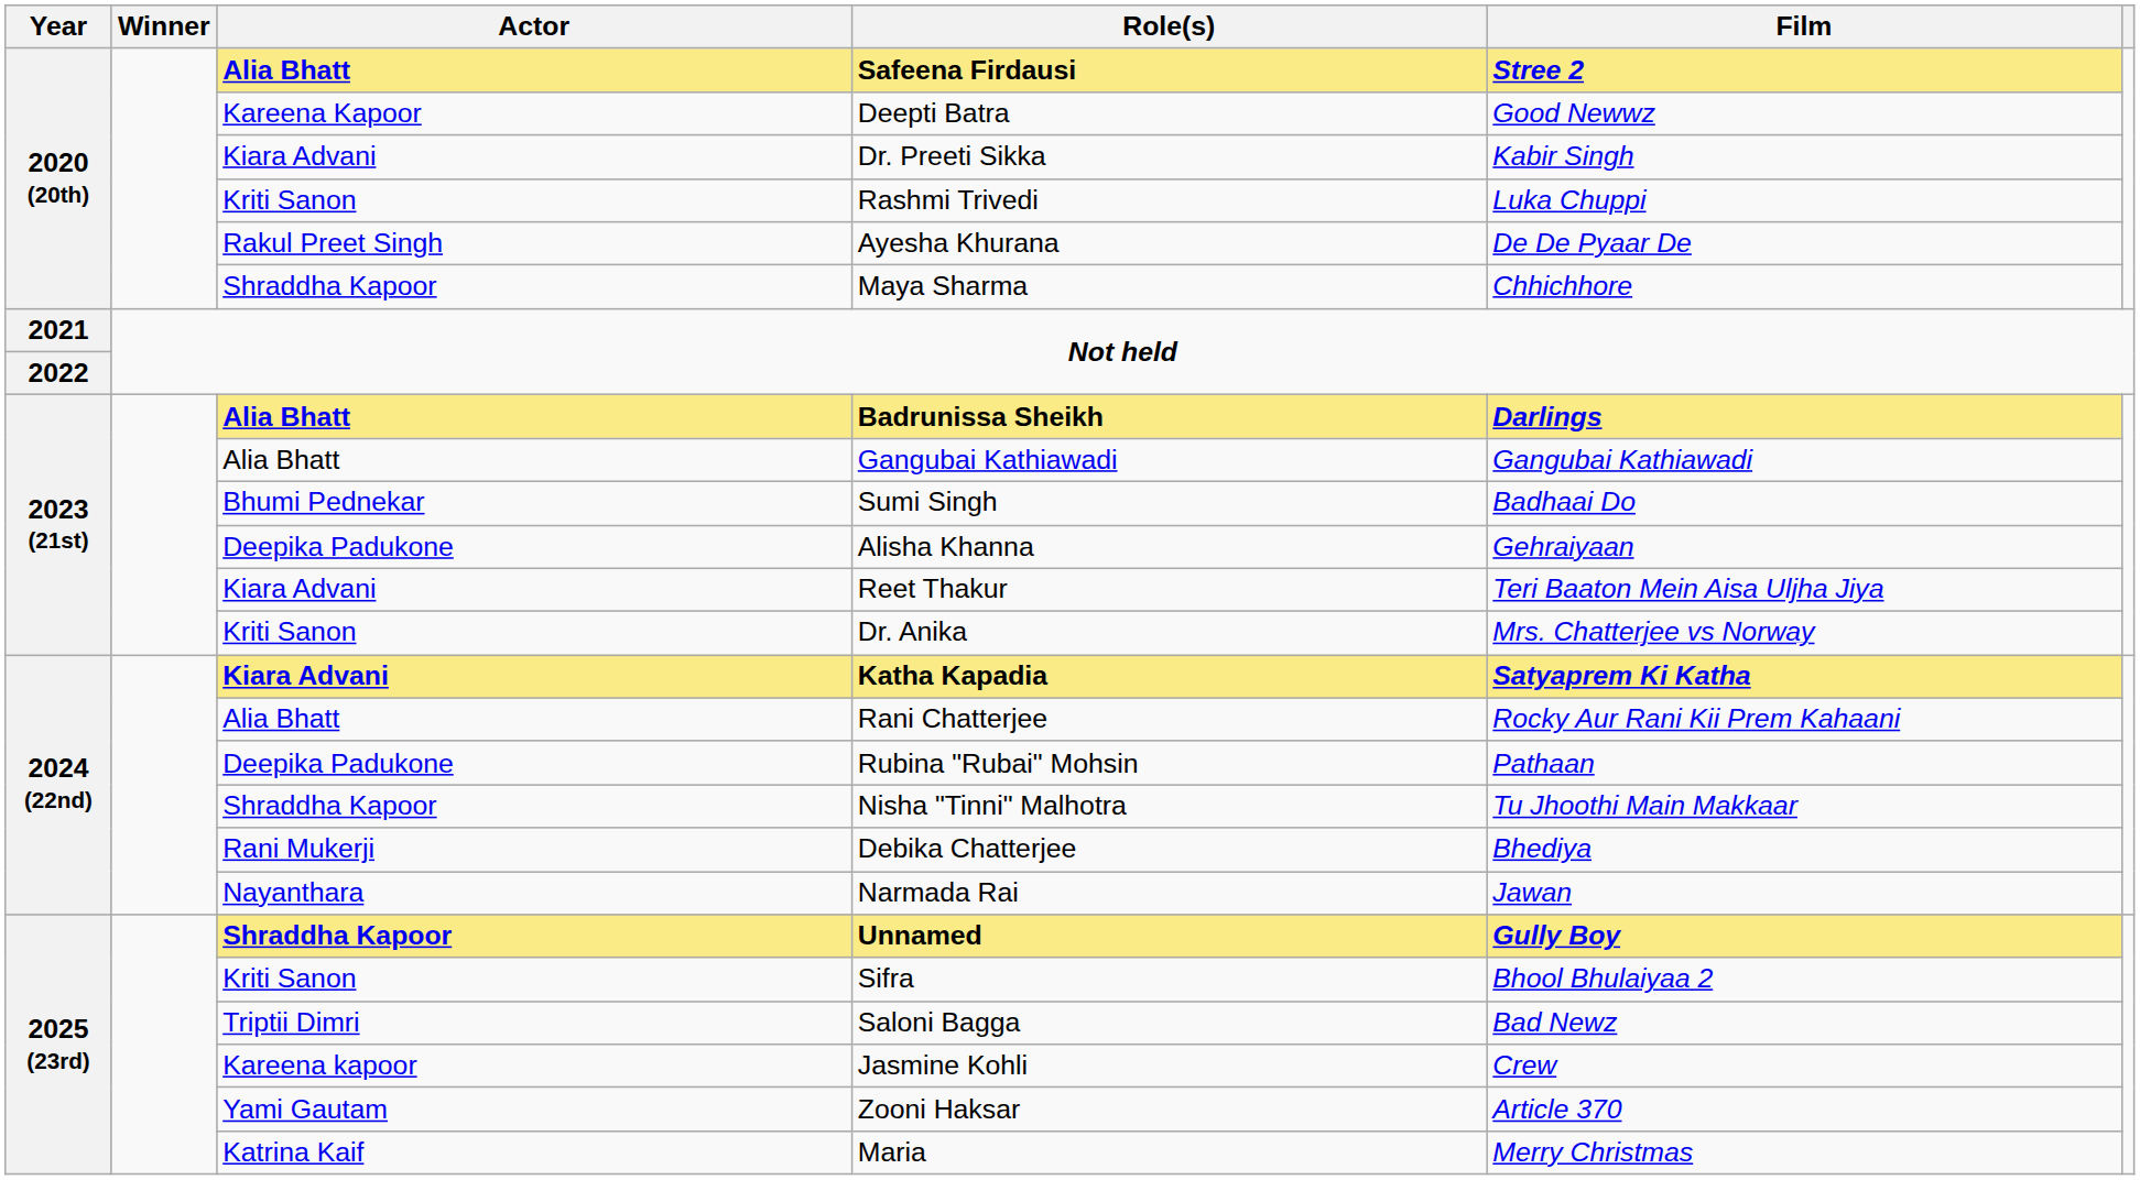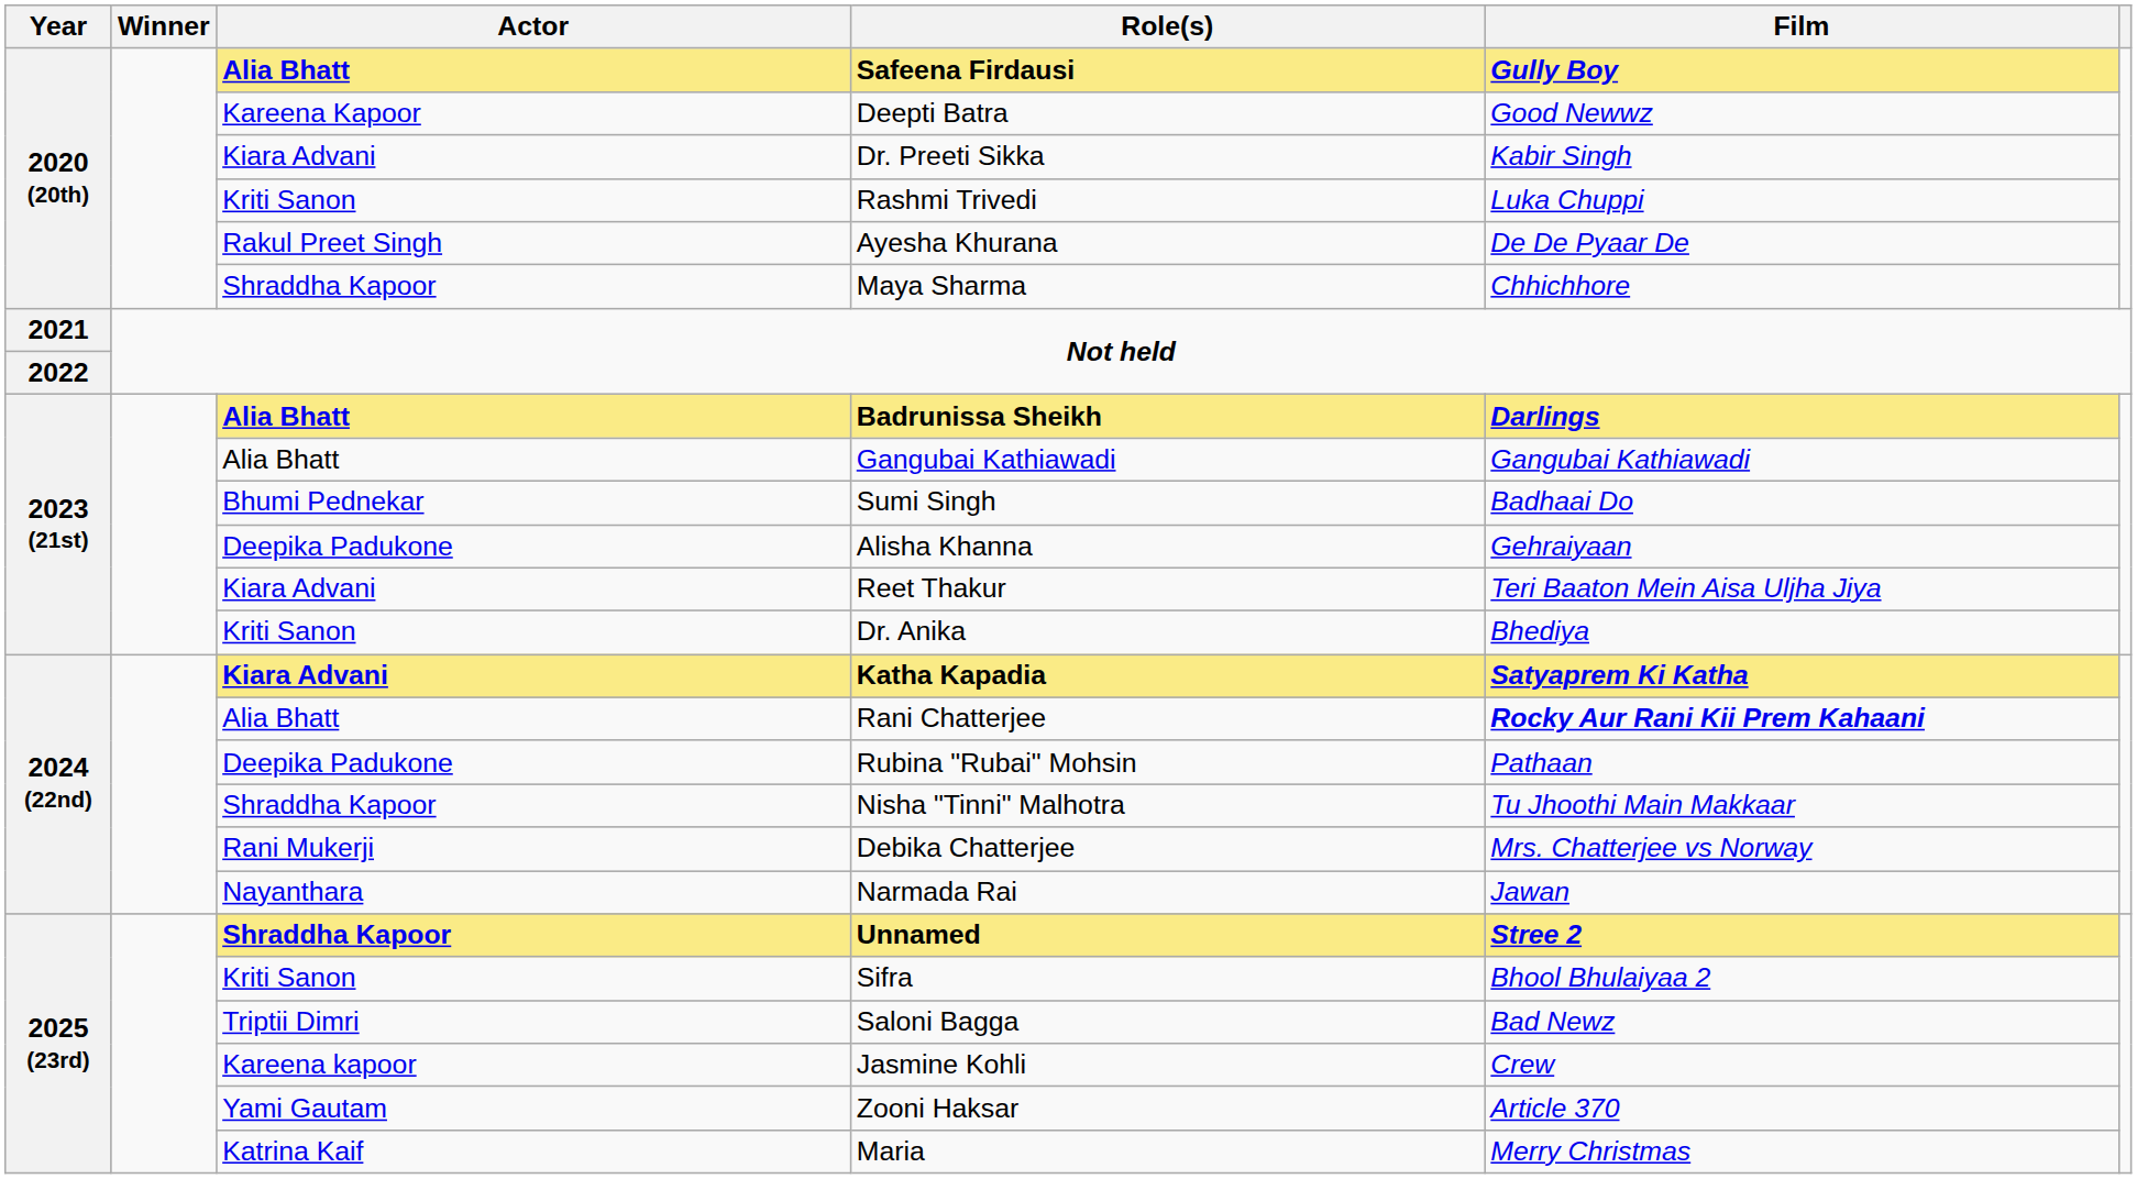 <table class="wikitable sortable" style="text-align:left;">
 <tr>
 <th scope="col" style="width:5%;text-align:center;">Year</th>
 <th scope="col" style="width:3%;text-align:center;">Winner</th>
 <th scope="col" style="width:30%;text-align:center;">Actor</th>
 <th scope="col" style="width:30%;text-align:center;">Role(s)</th>
 <th scope="col" style="width:30%;text-align:center;">Film</th>
 <th class="unsortable"></th>
 </tr>
 <tr>
 <th scope="row" rowspan="6" style="text-align:center">2020<br><small>(20th)</small></th>
 <td rowspan="6" style="text-align:center"></td>
 <td style="background:#FAEB86;"><strong><a href='#'>Alia Bhatt</a></strong> </td>
 <td style="background:#FAEB86;"><strong>Safeena Firdausi</strong></td>
-<td style="background:#FAEB86;"><strong><em><a href='#'>Stree 2</a></em></strong></td>
+<td style="background:#FAEB86;"><strong><em><a href='#'>Gully Boy</a></em></strong></td>
 <td style="text-align:center;" rowspan="6"></td>
 </tr>
 <tr>
 <td><a href='#'>Kareena Kapoor</a></td>
 <td>Deepti Batra</td>
 <td><em><a href='#'>Good Newwz</a></em></td>
 </tr>
 <tr>
 <td><a href='#'>Kiara Advani</a></td>
 <td>Dr. Preeti Sikka</td>
 <td><em><a href='#'>Kabir Singh</a></em></td>
 </tr>
 <tr>
 <td><a href='#'>Kriti Sanon</a></td>
 <td>Rashmi Trivedi</td>
 <td><em><a href='#'>Luka Chuppi</a></em></td>
 </tr>
 <tr>
 <td><a href='#'>Rakul Preet Singh</a></td>
 <td>Ayesha Khurana</td>
 <td><em><a href='#'>De De Pyaar De</a></em></td>
 </tr>
 <tr>
 <td><a href='#'>Shraddha Kapoor</a></td>
 <td>Maya Sharma</td>
 <td><em><a href='#'>Chhichhore</a></em></td>
 </tr>
 <tr>
 <th scope="row" style="text-align:center">2021</th>
 <td rowspan=2 colspan=5  style="text-align:center"><strong><em>Not held</em></strong></td>
 </tr>
 <tr>
 <th scope="row" style="text-align:center">2022</th>
 </tr>
 <tr>
 <th scope="row" rowspan="6" style="text-align:center">2023<br><small>(21st)</small></th>
 <td rowspan="6" style="text-align:center"></td>
 <td style="background:#FAEB86;"><strong><a href='#'>Alia Bhatt</a></strong> </td>
 <td style="background:#FAEB86;"><strong>Badrunissa Sheikh</strong></td>
 <td style="background:#FAEB86;"><strong><em><a href='#'>Darlings</a></em></strong></td>
 <td style="text-align:center;" rowspan="6"></td>
 </tr>
 <tr>
 <td>Alia Bhatt</td>
 <td><a href='#'>Gangubai Kathiawadi</a></td>
 <td><em><a href='#'>Gangubai Kathiawadi</a></em></td>
 </tr>
 <tr>
 <td><a href='#'>Bhumi Pednekar</a></td>
 <td>Sumi Singh</td>
 <td><em><a href='#'>Badhaai Do</a></em></td>
 </tr>
 <tr>
 <td><a href='#'>Deepika Padukone</a></td>
 <td>Alisha Khanna</td>
 <td><em><a href='#'>Gehraiyaan</a></em></td>
 </tr>
 <tr>
 <td><a href='#'>Kiara Advani</a></td>
 <td>Reet Thakur</td>
 <td><em><a href='#'>Teri Baaton Mein Aisa Uljha Jiya</a></em></td>
 </tr>
 <tr>
 <td><a href='#'>Kriti Sanon</a></td>
 <td>Dr. Anika</td>
-<td><em><a href='#'>Mrs. Chatterjee vs Norway</a></em></td>
+<td><em><a href='#'>Bhediya</a></em></td>
 </tr>
 <tr>
 <th scope="row" rowspan="6" style="text-align:center">2024<br><small>(22nd)</small></th>
 <td rowspan="6" style="text-align:center"></td>
 <td style="background:#FAEB86;"><strong><a href='#'>Kiara Advani</a></strong> </td>
 <td style="background:#FAEB86;"><strong>Katha Kapadia</strong></td>
 <td style="background:#FAEB86;"><strong><em><a href='#'>Satyaprem Ki Katha</a></em></strong></td>
 <td style="text-align:center;" rowspan="6"></td>
 </tr>
 <tr>
 <td><a href='#'>Alia Bhatt</a></td>
 <td>Rani Chatterjee</td>
-<td><em><a href='#'>Rocky Aur Rani Kii Prem Kahaani</a></em></td>
+<td><strong><em><a href='#'>Rocky Aur Rani Kii Prem Kahaani</a></em></strong></td>
 </tr>
 <tr>
 <td><a href='#'>Deepika Padukone</a></td>
 <td>Rubina "Rubai" Mohsin</td>
 <td><em><a href='#'>Pathaan</a></em></td>
 </tr>
 <tr>
 <td><a href='#'>Shraddha Kapoor</a></td>
 <td>Nisha "Tinni" Malhotra</td>
 <td><em><a href='#'>Tu Jhoothi Main Makkaar</a></em></td>
 </tr>
 <tr>
 <td><a href='#'>Rani Mukerji</a></td>
 <td>Debika Chatterjee</td>
-<td><em><a href='#'>Bhediya</a></em></td>
+<td><em><a href='#'>Mrs. Chatterjee vs Norway</a></em></td>
 </tr>
 <tr>
 <td><a href='#'>Nayanthara</a></td>
 <td>Narmada Rai</td>
 <td><em><a href='#'>Jawan</a></em></td>
 </tr>
 <tr>
 <th rowspan="6">2025<br><small>(23rd)</small></th>
 <td rowspan="6" style="text-align:center"></td>
 <td style="background:#FAEB86;"><strong><a href='#'>Shraddha Kapoor</a></strong> </td>
 <td style="background:#FAEB86;"><strong>Unnamed</strong></td>
-<td style="background:#FAEB86;"><strong><em><a href='#'>Gully Boy</a></em></strong></td>
+<td style="background:#FAEB86;"><strong><em><a href='#'>Stree 2</a></em></strong></td>
 <td style="text-align:center;" rowspan="6"></td>
 </tr>
 <tr>
 <td><a href='#'>Kriti Sanon</a></td>
 <td>Sifra</td>
 <td><em><a href='#'>Bhool Bhulaiyaa 2</a></em></td>
 </tr>
 <tr>
 <td><a href='#'>Triptii Dimri</a></td>
 <td>Saloni Bagga</td>
 <td><a href='#'><em>Bad Newz</em></a></td>
 </tr>
 <tr>
 <td><a href='#'>Kareena kapoor</a></td>
 <td>Jasmine Kohli</td>
 <td><a href='#'><em>Crew</em></a></td>
 </tr>
 <tr>
 <td><a href='#'>Yami Gautam</a></td>
 <td>Zooni Haksar</td>
 <td><a href='#'><em>Article 370</em></a></td>
 </tr>
 <tr>
 <td><a href='#'>Katrina Kaif</a></td>
 <td>Maria</td>
 <td><a href='#'><em>Merry Christmas</em></a></td>
 </tr>
 </table>
